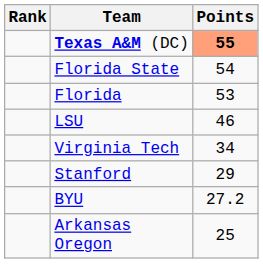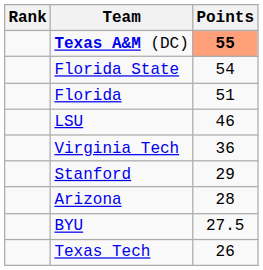 <table class="wikitable sortable" style="text-align:center">
 <tr>
 <th>Rank</th>
 <th>Team</th>
 <th>Points</th>
 </tr>
 <tr>
 <td></td>
 <td align="left"><strong><a href='#'>Texas A&M</a></strong> (DC)</td>
 <td style="background: lightsalmon;"><strong>55</strong></td>
 </tr>
 <tr>
 <td></td>
 <td align="left"><a href='#'>Florida State</a></td>
 <td>54</td>
 </tr>
 <tr>
 <td></td>
 <td align="left"><a href='#'>Florida</a></td>
-<td>53</td>
+<td>51</td>
 </tr>
 <tr>
 <td></td>
 <td align="left"><a href='#'>LSU</a></td>
 <td>46</td>
 </tr>
 <tr>
 <td></td>
 <td align="left"><a href='#'>Virginia Tech</a></td>
-<td>34</td>
+<td>36</td>
 </tr>
 <tr>
 <td></td>
 <td align="left"><a href='#'>Stanford</a></td>
 <td>29</td>
 </tr>
 <tr>
 <td></td>
-<td align="left"><a href='#'>BYU</a></td>
-<td>27.2</td>
+<td align="left"><a href='#'>Arizona</a></td>
+<td>28</td>
 </tr>
 <tr>
 <td></td>
-<td align="left"><a href='#'>Arkansas</a><br><a href='#'>Oregon</a></td>
-<td>25</td>
+<td align="left"><a href='#'>BYU</a></td>
+<td>27.5</td>
+</tr>
+<tr>
+<td></td>
+<td align="left"><a href='#'>Texas Tech</a></td>
+<td>26</td>
 </tr>
 </table>
